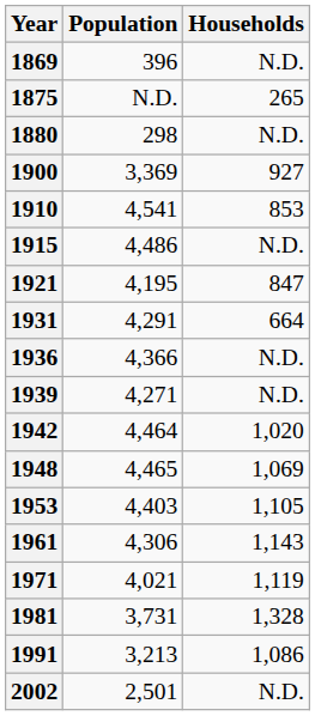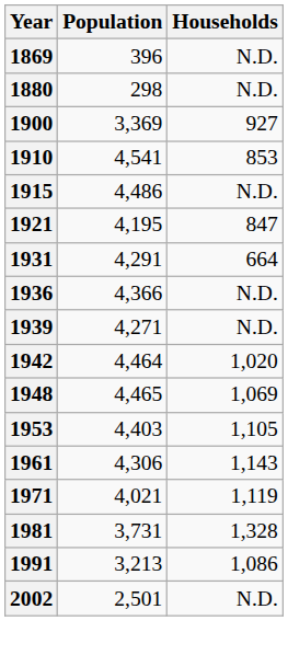 <table class="wikitable" style="text-align:right">
 <tr>
 <th scope="col">Year</th>
 <th scope="col">Population</th>
 <th scope="col">Households</th>
 </tr>
 <tr>
 <th scope="row">1869</th>
 <td>396</td>
 <td>N.D.</td>
-</tr>
-<tr>
-<th scope="row">1875</th>
-<td>N.D.</td>
-<td>265</td>
 </tr>
 <tr>
 <th scope="row">1880</th>
 <td>298</td>
 <td>N.D.</td>
 </tr>
 <tr>
 <th scope="row">1900</th>
 <td>3,369</td>
 <td>927</td>
 </tr>
 <tr>
 <th scope="row">1910</th>
 <td>4,541</td>
 <td>853</td>
 </tr>
 <tr>
 <th scope="row">1915</th>
 <td>4,486</td>
 <td>N.D.</td>
 </tr>
 <tr>
 <th scope="row">1921</th>
 <td>4,195</td>
 <td>847</td>
 </tr>
 <tr>
 <th scope="row">1931</th>
 <td>4,291</td>
 <td>664</td>
 </tr>
 <tr>
 <th scope="row">1936</th>
 <td>4,366</td>
 <td>N.D.</td>
 </tr>
 <tr>
 <th scope="row">1939</th>
 <td>4,271</td>
 <td>N.D.</td>
 </tr>
 <tr>
 <th scope="row">1942</th>
 <td>4,464</td>
 <td>1,020</td>
 </tr>
 <tr>
 <th scope="row">1948</th>
 <td>4,465</td>
 <td>1,069</td>
 </tr>
 <tr>
 <th scope="row">1953</th>
 <td>4,403</td>
 <td>1,105</td>
 </tr>
 <tr>
 <th scope="row">1961</th>
 <td>4,306</td>
 <td>1,143</td>
 </tr>
 <tr>
 <th scope="row">1971</th>
 <td>4,021</td>
 <td>1,119</td>
 </tr>
 <tr>
 <th scope="row">1981</th>
 <td>3,731</td>
 <td>1,328</td>
 </tr>
 <tr>
 <th scope="row">1991</th>
 <td>3,213</td>
 <td>1,086</td>
 </tr>
 <tr>
 <th scope="row">2002</th>
 <td>2,501</td>
 <td>N.D.</td>
 </tr>
 </table>
